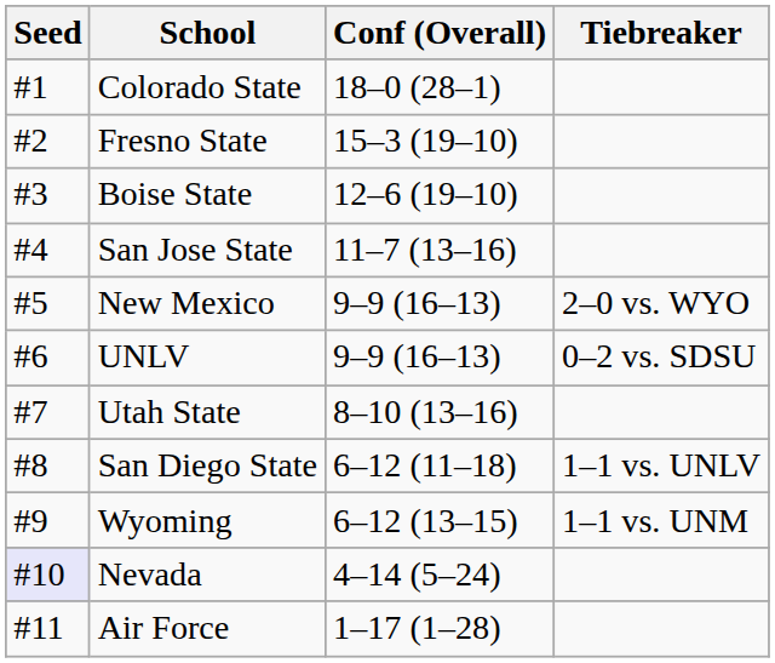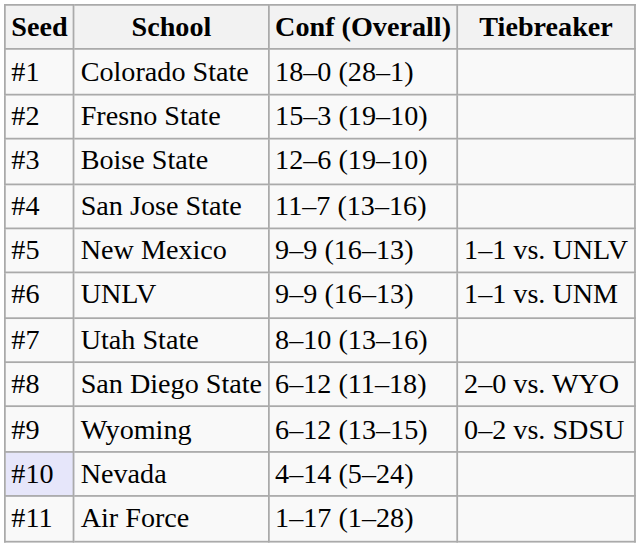 <table class="wikitable">
 <tr>
 <th>Seed</th>
 <th>School</th>
 <th>Conf (Overall)</th>
 <th>Tiebreaker</th>
 </tr>
 <tr>
 <td>#1</td>
 <td>Colorado State</td>
 <td>18–0 (28–1)</td>
 <td></td>
 </tr>
 <tr>
 <td>#2</td>
 <td>Fresno State</td>
 <td>15–3 (19–10)</td>
 <td></td>
 </tr>
 <tr>
 <td>#3</td>
 <td>Boise State</td>
 <td>12–6 (19–10)</td>
 <td></td>
 </tr>
 <tr>
 <td>#4</td>
 <td>San Jose State</td>
 <td>11–7 (13–16)</td>
 <td></td>
 </tr>
 <tr>
 <td>#5</td>
 <td>New Mexico</td>
 <td>9–9 (16–13)</td>
-<td>2–0 vs. WYO</td>
+<td>1–1 vs. UNLV</td>
 </tr>
 <tr>
 <td>#6</td>
 <td>UNLV</td>
 <td>9–9 (16–13)</td>
-<td>0–2 vs. SDSU</td>
+<td>1–1 vs. UNM</td>
 </tr>
 <tr>
 <td>#7</td>
 <td>Utah State</td>
 <td>8–10 (13–16)</td>
 <td></td>
 </tr>
 <tr>
 <td>#8</td>
 <td>San Diego State</td>
 <td>6–12 (11–18)</td>
-<td>1–1 vs. UNLV</td>
+<td>2–0 vs. WYO</td>
 </tr>
 <tr>
 <td>#9</td>
 <td>Wyoming</td>
 <td>6–12 (13–15)</td>
-<td>1–1 vs. UNM</td>
+<td>0–2 vs. SDSU</td>
 </tr>
 <tr>
 <td style="background: lavender;">#10</td>
 <td>Nevada</td>
 <td>4–14 (5–24)</td>
 <td></td>
 </tr>
 <tr>
 <td>#11</td>
 <td>Air Force</td>
 <td>1–17 (1–28)</td>
 <td></td>
 </tr>
 </table>
